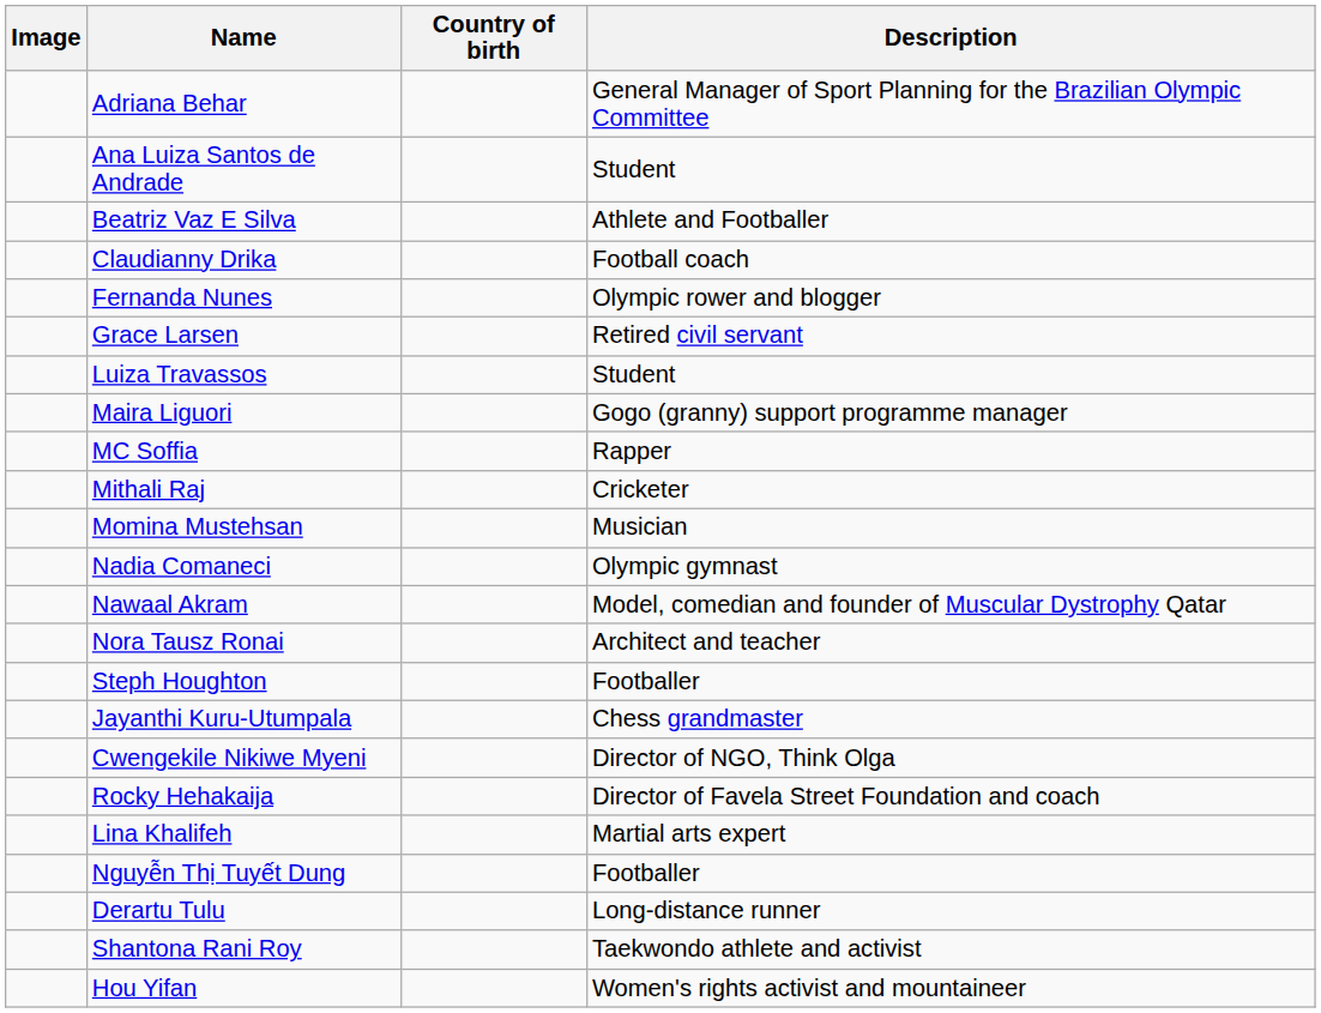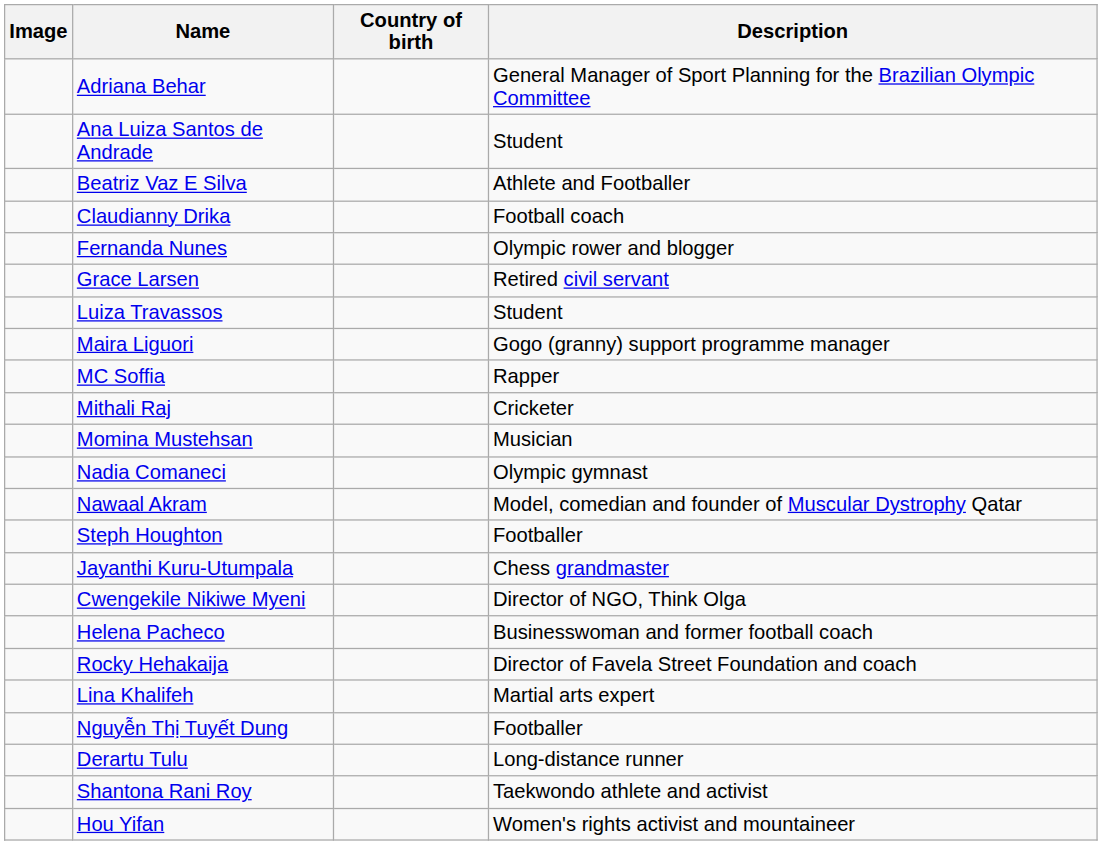 <table class="wikitable sortable">
 <tr>
 <th>Image</th>
 <th>Name</th>
 <th>Country of birth</th>
 <th>Description</th>
 </tr>
 <tr>
 <td></td>
 <td><a href='#'>Adriana Behar</a></td>
 <td></td>
 <td>General Manager of Sport Planning for the <a href='#'>Brazilian Olympic Committee</a></td>
 </tr>
 <tr>
 <td></td>
 <td><a href='#'>Ana Luiza Santos de Andrade</a></td>
 <td></td>
 <td>Student</td>
 </tr>
 <tr>
 <td></td>
 <td><a href='#'>Beatriz Vaz E Silva</a></td>
 <td></td>
 <td>Athlete and Footballer</td>
 </tr>
 <tr>
 <td></td>
 <td><a href='#'>Claudianny Drika</a></td>
 <td></td>
 <td>Football coach</td>
 </tr>
 <tr>
 <td></td>
 <td><a href='#'>Fernanda Nunes</a></td>
 <td></td>
 <td>Olympic rower and blogger</td>
 </tr>
 <tr>
 <td></td>
 <td><a href='#'>Grace Larsen</a></td>
 <td></td>
 <td>Retired <a href='#'>civil servant</a></td>
 </tr>
 <tr>
 <td></td>
 <td><a href='#'>Luiza Travassos</a></td>
 <td></td>
 <td>Student</td>
 </tr>
 <tr>
 <td></td>
 <td><a href='#'>Maira Liguori</a></td>
 <td></td>
 <td>Gogo (granny) support programme manager</td>
 </tr>
 <tr>
 <td></td>
 <td><a href='#'>MC Soffia</a></td>
 <td></td>
 <td>Rapper</td>
 </tr>
 <tr>
 <td></td>
 <td><a href='#'>Mithali Raj</a></td>
 <td></td>
 <td>Cricketer</td>
 </tr>
 <tr>
 <td></td>
 <td><a href='#'>Momina Mustehsan</a></td>
 <td></td>
 <td>Musician</td>
 </tr>
 <tr>
 <td></td>
 <td><a href='#'>Nadia Comaneci</a></td>
 <td> <br> </td>
 <td>Olympic gymnast</td>
 </tr>
 <tr>
 <td></td>
 <td><a href='#'>Nawaal Akram</a></td>
 <td></td>
 <td>Model, comedian and founder of <a href='#'>Muscular Dystrophy</a> Qatar</td>
 </tr>
 <tr>
 <td></td>
-<td><a href='#'>Nora Tausz Ronai</a></td>
-<td></td>
-<td>Architect and teacher</td>
-</tr>
-<tr>
-<td></td>
 <td><a href='#'>Steph Houghton</a></td>
 <td></td>
 <td>Footballer</td>
 </tr>
 <tr>
 <td></td>
 <td><a href='#'>Jayanthi Kuru-Utumpala</a></td>
 <td></td>
 <td>Chess <a href='#'>grandmaster</a></td>
 </tr>
 <tr>
 <td></td>
 <td><a href='#'>Cwengekile Nikiwe Myeni</a></td>
 <td></td>
 <td>Director of NGO, Think Olga</td>
+</tr>
+<tr>
+<td></td>
+<td><a href='#'>Helena Pacheco</a></td>
+<td></td>
+<td>Businesswoman and former football coach</td>
 </tr>
 <tr>
 <td></td>
 <td><a href='#'>Rocky Hehakaija</a></td>
 <td></td>
 <td>Director of Favela Street Foundation and coach</td>
 </tr>
 <tr>
 <td></td>
 <td><a href='#'>Lina Khalifeh</a></td>
 <td></td>
 <td>Martial arts expert</td>
 </tr>
 <tr>
 <td></td>
 <td><a href='#'>Nguyễn Thị Tuyết Dung</a></td>
 <td></td>
 <td>Footballer</td>
 </tr>
 <tr>
 <td></td>
 <td><a href='#'>Derartu Tulu</a></td>
 <td></td>
 <td>Long-distance runner</td>
 </tr>
 <tr>
 <td></td>
 <td><a href='#'>Shantona Rani Roy</a></td>
 <td></td>
 <td>Taekwondo athlete and activist</td>
 </tr>
 <tr>
 <td></td>
 <td><a href='#'>Hou Yifan</a></td>
 <td></td>
 <td>Women's rights activist and mountaineer</td>
 </tr>
 </table>
